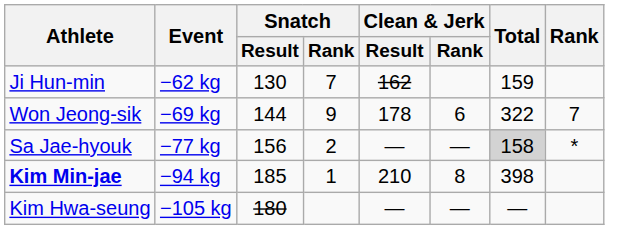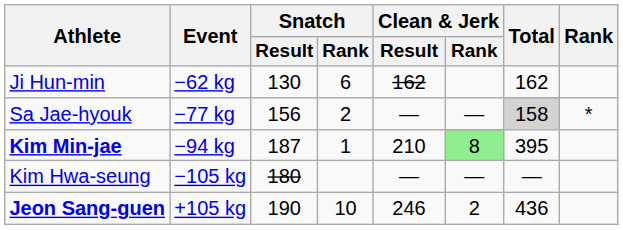 <table class="wikitable" style="font-size:90%">
 <tr>
 <th rowspan=2>Athlete</th>
 <th rowspan=2>Event</th>
 <th colspan="2">Snatch</th>
 <th colspan="2">Clean & Jerk</th>
 <th rowspan="2">Total</th>
 <th rowspan="2">Rank</th>
 </tr>
 <tr style="font-size:95%">
 <th>Result</th>
 <th>Rank</th>
 <th>Result</th>
 <th>Rank</th>
 </tr>
 <tr align=center>
 <td align=left><a href='#'>Ji Hun-min</a></td>
 <td align=left><a href='#'>−62 kg</a></td>
 <td>130</td>
-<td>7</td>
+<td>6</td>
 <td><s>162</s></td>
 <td></td>
-<td>159</td>
+<td>162</td>
 <td></td>
-</tr>
-<tr align=center>
-<td align=left><a href='#'>Won Jeong-sik</a></td>
-<td align=left><a href='#'>−69 kg</a></td>
-<td>144</td>
-<td>9</td>
-<td>178</td>
-<td>6</td>
-<td>322</td>
-<td>7</td>
 </tr>
 <tr align=center>
 <td align=left><a href='#'>Sa Jae-hyouk</a></td>
 <td align=left><a href='#'>−77 kg</a></td>
 <td>156</td>
 <td>2</td>
 <td>—</td>
 <td>—</td>
 <td style="background: lightgrey;">158</td>
 <td>*</td>
 </tr>
 <tr align=center>
 <td align=left><strong><a href='#'>Kim Min-jae</a></strong></td>
 <td align=left><a href='#'>−94 kg</a></td>
-<td>185</td>
+<td>187</td>
 <td>1</td>
 <td>210</td>
-<td>8</td>
-<td>398</td>
+<td style="background: lightgreen;">8</td>
+<td>395</td>
 <td></td>
 </tr>
 <tr align=center>
 <td align=left><a href='#'>Kim Hwa-seung</a></td>
 <td align=left><a href='#'>−105 kg</a></td>
 <td><s>180</s></td>
 <td></td>
 <td>—</td>
 <td>—</td>
 <td>—</td>
 <td></td>
 </tr>
+<tr align=center>
+<td align=left><strong><a href='#'>Jeon Sang-guen</a></strong></td>
+<td align=left><a href='#'>+105 kg</a></td>
+<td>190</td>
+<td>10</td>
+<td>246</td>
+<td>2</td>
+<td>436</td>
+<td></td>
+</tr>
 </table>
